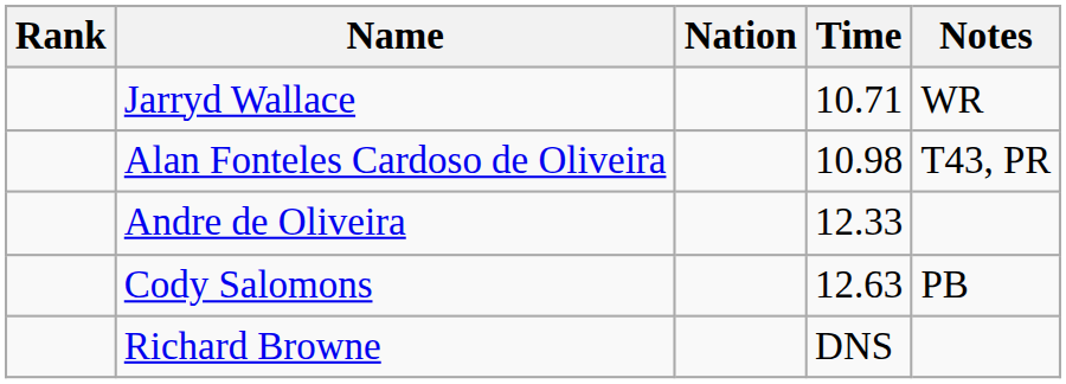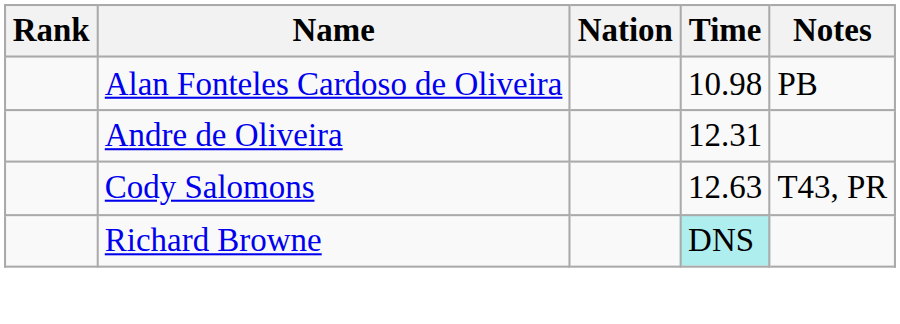 <table class="wikitable sortable">
 <tr>
 <th>Rank</th>
 <th>Name</th>
 <th>Nation</th>
 <th>Time</th>
 <th>Notes</th>
 </tr>
 <tr>
 <td></td>
-<td><a href='#'>Jarryd Wallace</a></td>
-<td></td>
-<td>10.71</td>
-<td>WR</td>
-</tr>
-<tr>
-<td></td>
 <td><a href='#'>Alan Fonteles Cardoso de Oliveira</a></td>
 <td></td>
 <td>10.98</td>
-<td>T43, PR</td>
+<td>PB</td>
 </tr>
 <tr>
 <td></td>
 <td><a href='#'>Andre de Oliveira</a></td>
 <td></td>
-<td>12.33</td>
+<td>12.31</td>
 <td></td>
 </tr>
 <tr>
 <td></td>
 <td><a href='#'>Cody Salomons</a></td>
 <td></td>
 <td>12.63</td>
-<td>PB</td>
+<td>T43, PR</td>
 </tr>
 <tr>
 <td></td>
 <td><a href='#'>Richard Browne</a></td>
 <td></td>
-<td>DNS</td>
+<td style="background: paleturquoise;">DNS</td>
 <td></td>
 </tr>
 </table>
